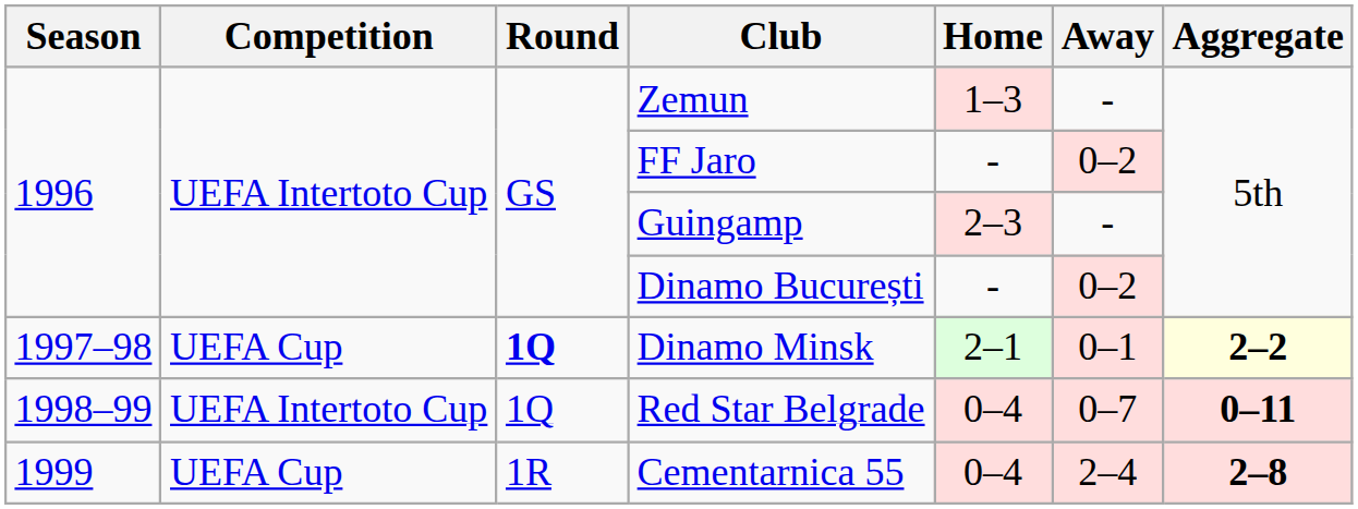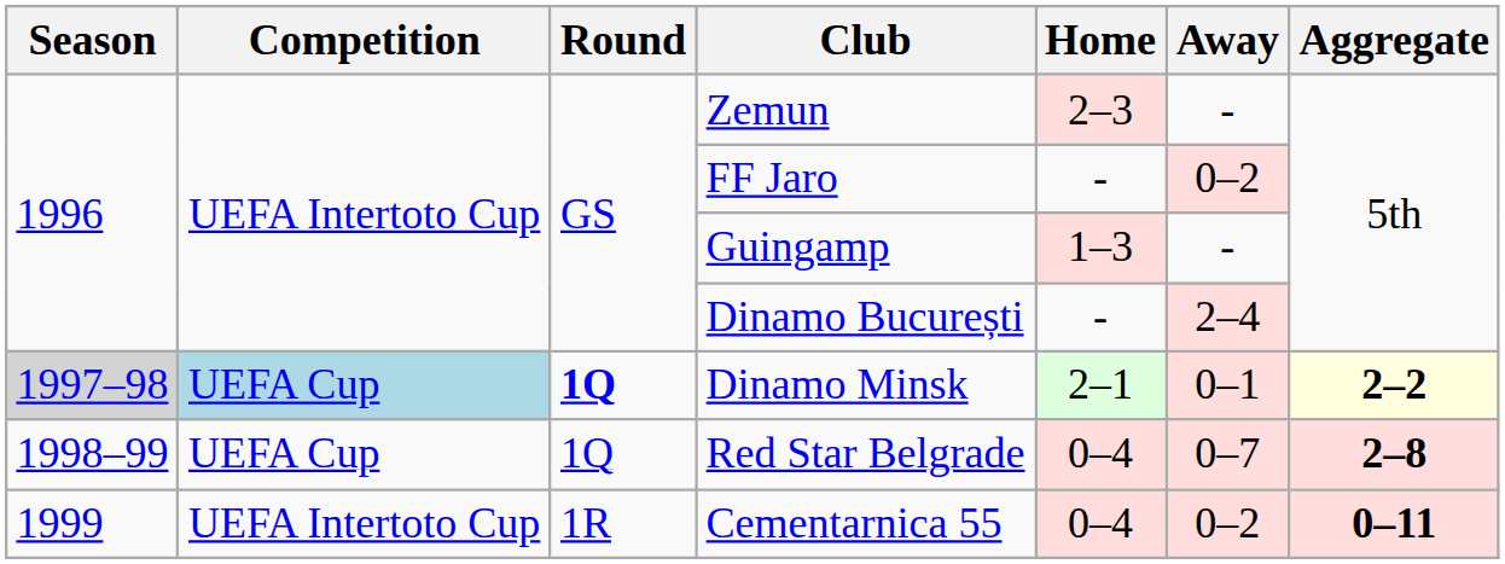 <table class="wikitable">
 <tr>
 <th>Season</th>
 <th>Competition</th>
 <th>Round</th>
 <th>Club</th>
 <th>Home</th>
 <th>Away</th>
 <th>Aggregate</th>
 </tr>
 <tr>
 <td rowspan="4"><a href='#'>1996</a></td>
 <td rowspan="4"><a href='#'>UEFA Intertoto Cup</a></td>
 <td rowspan="4"><a href='#'>GS</a></td>
 <td> <a href='#'>Zemun</a></td>
-<td bgcolor="#ffdddd" style="text-align:center;">1–3</td>
+<td bgcolor="#ffdddd" style="text-align:center;">2–3</td>
 <td style="text-align:center;">-</td>
 <td rowspan=4; style="text-align:center;">5th</td>
 </tr>
 <tr>
 <td> <a href='#'>FF Jaro</a></td>
 <td style="text-align:center;">-</td>
 <td bgcolor="#ffdddd" style="text-align:center;">0–2</td>
 </tr>
 <tr>
 <td> <a href='#'>Guingamp</a></td>
-<td bgcolor="#ffdddd" style="text-align:center;">2–3</td>
+<td bgcolor="#ffdddd" style="text-align:center;">1–3</td>
 <td style="text-align:center;">-</td>
 </tr>
 <tr>
 <td> <a href='#'>Dinamo București</a></td>
 <td style="text-align:center;">-</td>
-<td bgcolor="#ffdddd" style="text-align:center;">0–2</td>
+<td bgcolor="#ffdddd" style="text-align:center;">2–4</td>
 </tr>
 <tr>
-<td rowspan="1"><a href='#'>1997–98</a></td>
-<td rowspan="1"><a href='#'>UEFA Cup</a></td>
+<td rowspan="1" style="background: lightgrey;"><a href='#'>1997–98</a></td>
+<td rowspan="1" style="background: lightblue;"><a href='#'>UEFA Cup</a></td>
 <td><strong><a href='#'>1Q</a></strong></td>
 <td> <a href='#'>Dinamo Minsk</a></td>
 <td bgcolor="#ddffdd" style="text-align:center;">2–1</td>
 <td bgcolor="#ffdddd" style="text-align:center;">0–1</td>
 <td bgcolor="#ffffdd" style="text-align:center;"><strong>2–2</strong></td>
 </tr>
 <tr>
 <td rowspan="1"><a href='#'>1998–99</a></td>
-<td rowspan="1"><a href='#'>UEFA Intertoto Cup</a></td>
+<td rowspan="1"><a href='#'>UEFA Cup</a></td>
 <td><a href='#'>1Q</a></td>
 <td> <a href='#'>Red Star Belgrade</a></td>
 <td bgcolor="#ffdddd" style="text-align:center;">0–4</td>
 <td bgcolor="#ffdddd" style="text-align:center;">0–7</td>
-<td bgcolor="#ffdddd" style="text-align:center;"><strong>0–11</strong></td>
+<td bgcolor="#ffdddd" style="text-align:center;"><strong>2–8</strong></td>
 </tr>
 <tr>
 <td rowspan="1"><a href='#'>1999</a></td>
-<td rowspan="1"><a href='#'>UEFA Cup</a></td>
+<td rowspan="1"><a href='#'>UEFA Intertoto Cup</a></td>
 <td><a href='#'>1R</a></td>
 <td> <a href='#'>Cementarnica 55</a></td>
 <td bgcolor="#ffdddd" style="text-align:center;">0–4</td>
-<td bgcolor="#ffdddd" style="text-align:center;">2–4</td>
-<td bgcolor="#ffdddd" style="text-align:center;"><strong>2–8</strong></td>
+<td bgcolor="#ffdddd" style="text-align:center;">0–2</td>
+<td bgcolor="#ffdddd" style="text-align:center;"><strong>0–11</strong></td>
 </tr>
 </table>
